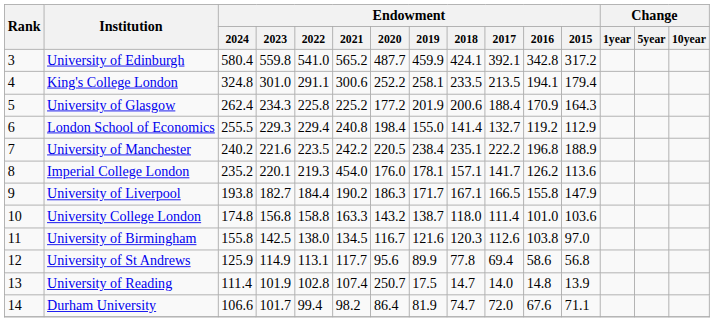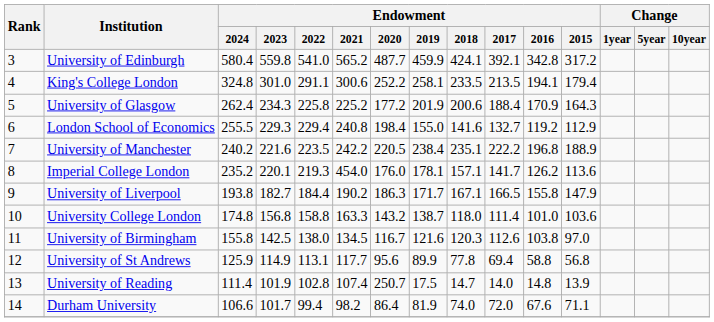 <table class="wikitable sortable col1center col13right col14right col15right">
 <tr>
 <th rowspan=2 scope=col>Rank</th>
 <th rowspan=2 scope=col>Institution</th>
 <th colspan=10 scope=colgroup class=unsortable>Endowment <small></small></th>
 <th colspan=3 scope=colgroup class=unsortable>Change</th>
 </tr>
 <tr>
 <th scope=col><small>2024</small></th>
 <th scope=col><small>2023</small></th>
 <th scope=col><small>2022</small></th>
 <th scope=col><small>2021</small></th>
 <th scope=col><small>2020</small></th>
 <th scope=col><small>2019</small></th>
 <th scope=col><small>2018</small></th>
 <th scope=col><small>2017</small></th>
 <th scope=col><small>2016</small></th>
 <th scope=col><small>2015</small></th>
 <th scope=col><small>1year</small></th>
 <th scope=col><small>5year</small></th>
 <th scope=col><small>10year</small></th>
 </tr>
 <tr>
 <td>3</td>
 <td><a href='#'>University of Edinburgh</a></td>
 <td>580.4</td>
 <td>559.8</td>
 <td>541.0</td>
 <td>565.2</td>
 <td>487.7</td>
 <td>459.9</td>
 <td>424.1</td>
 <td>392.1</td>
 <td>342.8</td>
 <td>317.2</td>
 <td></td>
 <td></td>
 <td></td>
 </tr>
 <tr>
 <td>4</td>
 <td><a href='#'>King's College London</a></td>
 <td>324.8</td>
 <td>301.0</td>
 <td>291.1</td>
 <td>300.6</td>
 <td>252.2</td>
 <td>258.1</td>
 <td>233.5</td>
 <td>213.5</td>
 <td>194.1</td>
 <td>179.4</td>
 <td></td>
 <td></td>
 <td></td>
 </tr>
 <tr>
 <td>5</td>
 <td><a href='#'>University of Glasgow</a></td>
 <td>262.4</td>
 <td>234.3</td>
 <td>225.8</td>
 <td>225.2</td>
 <td>177.2</td>
 <td>201.9</td>
 <td>200.6</td>
 <td>188.4</td>
 <td>170.9</td>
 <td>164.3</td>
 <td></td>
 <td></td>
 <td></td>
 </tr>
 <tr>
 <td>6</td>
 <td><a href='#'>London School of Economics</a></td>
 <td>255.5</td>
 <td>229.3</td>
 <td>229.4</td>
 <td>240.8</td>
 <td>198.4</td>
 <td>155.0</td>
-<td>141.4</td>
+<td>141.6</td>
 <td>132.7</td>
 <td>119.2</td>
 <td>112.9</td>
 <td></td>
 <td></td>
 <td></td>
 </tr>
 <tr>
 <td>7</td>
 <td><a href='#'>University of Manchester</a></td>
 <td>240.2</td>
 <td>221.6</td>
 <td>223.5</td>
 <td>242.2</td>
 <td>220.5</td>
 <td>238.4</td>
 <td>235.1</td>
 <td>222.2</td>
 <td>196.8</td>
 <td>188.9</td>
 <td></td>
 <td></td>
 <td></td>
 </tr>
 <tr>
 <td>8</td>
 <td><a href='#'>Imperial College London</a></td>
 <td>235.2</td>
 <td>220.1</td>
 <td>219.3</td>
 <td>454.0</td>
 <td>176.0</td>
 <td>178.1</td>
 <td>157.1</td>
 <td>141.7</td>
 <td>126.2</td>
 <td>113.6</td>
 <td></td>
 <td></td>
 <td></td>
 </tr>
 <tr>
 <td>9</td>
 <td><a href='#'>University of Liverpool</a></td>
 <td>193.8</td>
 <td>182.7</td>
 <td>184.4</td>
 <td>190.2</td>
 <td>186.3</td>
 <td>171.7</td>
 <td>167.1</td>
 <td>166.5</td>
 <td>155.8</td>
 <td>147.9</td>
 <td></td>
 <td></td>
 <td></td>
 </tr>
 <tr>
 <td>10</td>
 <td><a href='#'>University College London</a></td>
 <td>174.8</td>
 <td>156.8</td>
 <td>158.8</td>
 <td>163.3</td>
 <td>143.2</td>
 <td>138.7</td>
 <td>118.0</td>
 <td>111.4</td>
 <td>101.0</td>
 <td>103.6</td>
 <td></td>
 <td></td>
 <td></td>
 </tr>
 <tr>
 <td>11</td>
 <td><a href='#'>University of Birmingham</a></td>
 <td>155.8</td>
 <td>142.5</td>
 <td>138.0</td>
 <td>134.5</td>
 <td>116.7</td>
 <td>121.6</td>
 <td>120.3</td>
 <td>112.6</td>
 <td>103.8</td>
 <td>97.0</td>
 <td></td>
 <td></td>
 <td></td>
 </tr>
 <tr>
 <td>12</td>
 <td><a href='#'>University of St Andrews</a></td>
 <td>125.9</td>
 <td>114.9</td>
 <td>113.1</td>
 <td>117.7</td>
 <td>95.6</td>
 <td>89.9</td>
 <td>77.8</td>
 <td>69.4</td>
-<td>58.6</td>
+<td>58.8</td>
 <td>56.8</td>
 <td></td>
 <td></td>
 <td></td>
 </tr>
 <tr>
 <td>13</td>
 <td><a href='#'>University of Reading</a></td>
 <td>111.4</td>
 <td>101.9</td>
 <td>102.8</td>
 <td>107.4</td>
 <td>250.7</td>
 <td>17.5</td>
 <td>14.7</td>
 <td>14.0</td>
 <td>14.8</td>
 <td>13.9</td>
 <td></td>
 <td></td>
 <td></td>
 </tr>
 <tr>
 <td>14</td>
 <td><a href='#'>Durham University</a></td>
 <td>106.6</td>
 <td>101.7</td>
 <td>99.4</td>
 <td>98.2</td>
 <td>86.4</td>
 <td>81.9</td>
-<td>74.7</td>
+<td>74.0</td>
 <td>72.0</td>
 <td>67.6</td>
 <td>71.1</td>
 <td></td>
 <td></td>
 <td></td>
 </tr>
 <tr>
 </tr>
 </table>
